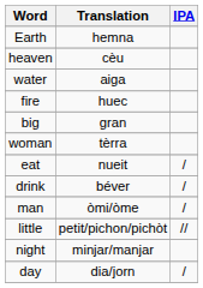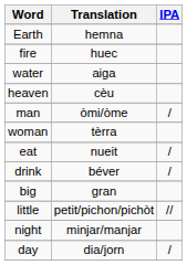 <table class="wikitable" style="font-size: 100%; text-align: center;">
 <tr>
 <th>Word</th>
 <th>Translation</th>
 <th><a href='#'>IPA</a></th>
 </tr>
 <tr>
 </tr>
 <tr>
 <td>Earth</td>
 <td>hemna</td>
 <td></td>
 </tr>
 <tr>
 </tr>
 <tr>
-<td>heaven</td>
-<td>cèu</td>
+<td>fire</td>
+<td>huec</td>
 <td></td>
 </tr>
 <tr>
 </tr>
 <tr>
 <td>water</td>
 <td>aiga</td>
 <td></td>
 </tr>
 <tr>
 </tr>
 <tr>
-<td>fire</td>
-<td>huec</td>
+<td>heaven</td>
+<td>cèu</td>
 <td></td>
 </tr>
 <tr>
 </tr>
 <tr>
-<td>big</td>
-<td>gran</td>
-<td></td>
+<td>man</td>
+<td>òmi/òme</td>
+<td>/</td>
 </tr>
 <tr>
 </tr>
 <tr>
 <td>woman</td>
 <td>tèrra</td>
 <td></td>
 </tr>
 <tr>
 </tr>
 <tr>
 <td>eat</td>
 <td>nueit</td>
 <td>/</td>
 </tr>
 <tr>
 </tr>
 <tr>
 <td>drink</td>
 <td>béver</td>
 <td>/</td>
 </tr>
 <tr>
 </tr>
 <tr>
-<td>man</td>
-<td>òmi/òme</td>
-<td>/</td>
+<td>big</td>
+<td>gran</td>
+<td></td>
 </tr>
 <tr>
 </tr>
 <tr>
 <td>little</td>
 <td>petit/pichon/pichòt</td>
 <td>//</td>
 </tr>
 <tr>
 </tr>
 <tr>
 <td>night</td>
 <td>minjar/manjar</td>
 <td></td>
 </tr>
 <tr>
 </tr>
 <tr>
 <td>day</td>
 <td>dia/jorn</td>
 <td>/</td>
 </tr>
 <tr>
 </tr>
 </table>
